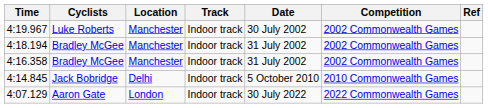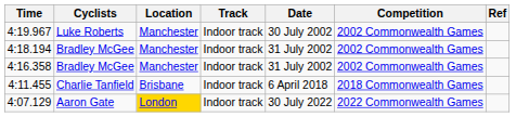 <table class="wikitable">
 <tr align="left">
 <th>Time</th>
 <th>Cyclists</th>
 <th>Location</th>
 <th>Track</th>
 <th>Date</th>
 <th>Competition</th>
 <th>Ref</th>
 </tr>
 <tr>
 <td>4:19.967</td>
 <td> <a href='#'>Luke Roberts</a></td>
 <td> <a href='#'>Manchester</a></td>
 <td>Indoor track</td>
 <td>30 July 2002</td>
 <td><a href='#'>2002 Commonwealth Games</a></td>
 <td></td>
 </tr>
 <tr>
 <td>4:18.194</td>
 <td> <a href='#'>Bradley McGee</a></td>
 <td> <a href='#'>Manchester</a></td>
 <td>Indoor track</td>
 <td>31 July 2002</td>
 <td><a href='#'>2002 Commonwealth Games</a></td>
 <td></td>
 </tr>
 <tr>
 <td>4:16.358</td>
 <td> <a href='#'>Bradley McGee</a></td>
 <td> <a href='#'>Manchester</a></td>
 <td>Indoor track</td>
 <td>31 July 2002</td>
 <td><a href='#'>2002 Commonwealth Games</a></td>
 <td></td>
 </tr>
 <tr>
-<td>4:14.845</td>
-<td> <a href='#'>Jack Bobridge</a></td>
-<td> <a href='#'>Delhi</a></td>
+<td align=right>4:11.455</td>
+<td> <a href='#'>Charlie Tanfield</a></td>
+<td> <a href='#'>Brisbane</a></td>
 <td>Indoor track</td>
-<td>5 October 2010</td>
-<td><a href='#'>2010 Commonwealth Games</a></td>
+<td>6 April 2018</td>
+<td><a href='#'>2018 Commonwealth Games</a></td>
 <td></td>
 </tr>
 <tr>
 <td align=right>4:07.129</td>
 <td> <a href='#'>Aaron Gate</a></td>
-<td> <a href='#'>London</a></td>
+<td style="background: gold;"> <a href='#'>London</a></td>
 <td>Indoor track</td>
 <td>30 July 2022</td>
 <td><a href='#'>2022 Commonwealth Games</a></td>
 <td></td>
 </tr>
 </table>
